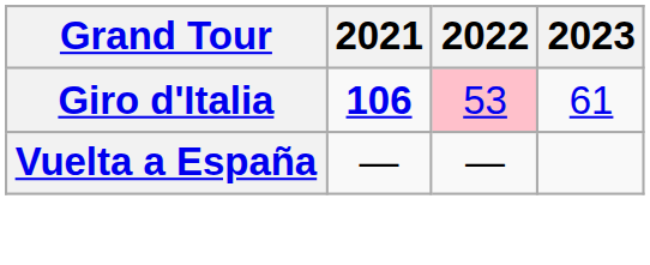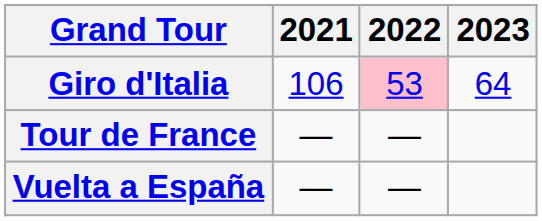 <table class="wikitable plainrowheaders">
 <tr>
 <th scope="col"><a href='#'>Grand Tour</a></th>
 <th scope="col">2021</th>
 <th scope="col">2022</th>
 <th scope="col">2023</th>
 </tr>
 <tr style="text-align:center;">
 <th scope="row"> <a href='#'>Giro d'Italia</a></th>
-<td><strong><a href='#'>106</a></strong></td>
+<td><a href='#'>106</a></td>
 <td style="background: pink;"><a href='#'>53</a></td>
-<td><a href='#'>61</a></td>
+<td><a href='#'>64</a></td>
+</tr>
+<tr style="text-align:center;">
+<th scope="row"> <a href='#'>Tour de France</a></th>
+<td>—</td>
+<td>—</td>
+<td></td>
 </tr>
 <tr style="text-align:center;">
 <th scope="row"> <a href='#'>Vuelta a España</a></th>
 <td>—</td>
 <td>—</td>
 <td></td>
 </tr>
 </table>
